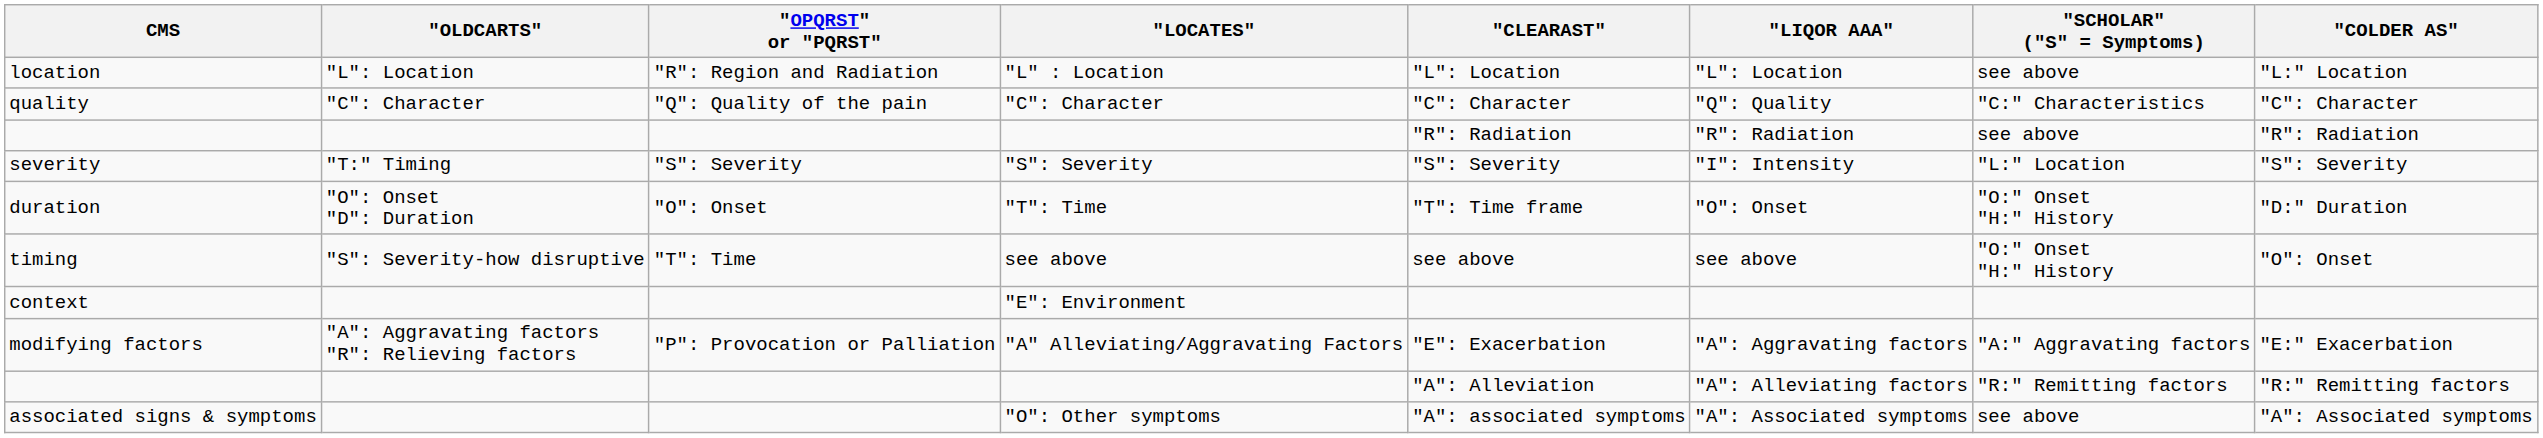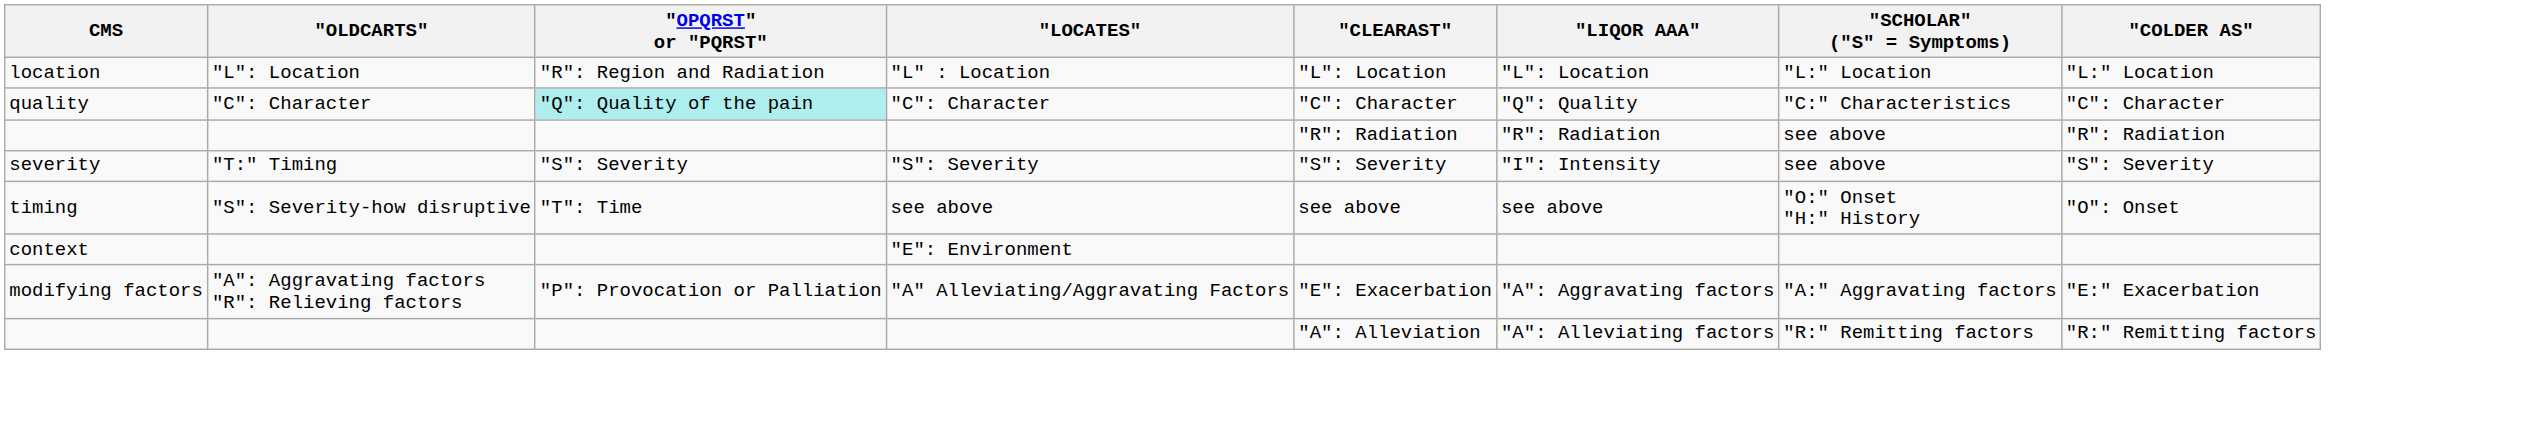 <table class="wikitable">
 <tr>
 <th>CMS</th>
 <th>"OLDCARTS"</th>
 <th>"<a href='#'>OPQRST</a>"<br> or "PQRST"</th>
 <th>"LOCATES"</th>
 <th>"CLEARAST"</th>
 <th>"LIQOR AAA"</th>
 <th>"SCHOLAR"<br>("S" = Symptoms)</th>
 <th>"COLDER AS"</th>
 </tr>
 <tr>
 <td>location</td>
 <td>"L": Location</td>
 <td>"R": Region and Radiation</td>
 <td>"L" : Location</td>
 <td>"L": Location</td>
 <td>"L": Location</td>
-<td>see above</td>
+<td>"L:" Location</td>
 <td>"L:" Location</td>
 </tr>
 <tr>
 <td>quality</td>
 <td>"C": Character</td>
-<td>"Q": Quality of the pain</td>
+<td style="background: paleturquoise;">"Q": Quality of the pain</td>
 <td>"C": Character</td>
 <td>"C": Character</td>
 <td>"Q": Quality</td>
 <td>"C:" Characteristics</td>
 <td>"C": Character</td>
 </tr>
 <tr>
 <td></td>
 <td></td>
 <td></td>
 <td></td>
 <td>"R": Radiation</td>
 <td>"R": Radiation</td>
 <td>see above</td>
 <td>"R": Radiation</td>
 </tr>
 <tr>
 <td>severity</td>
 <td>"T:" Timing</td>
 <td>"S": Severity</td>
 <td>"S": Severity</td>
 <td>"S": Severity</td>
 <td>"I": Intensity</td>
-<td>"L:" Location</td>
+<td>see above</td>
 <td>"S": Severity</td>
-</tr>
-<tr>
-<td>duration</td>
-<td>"O": Onset<br>"D": Duration</td>
-<td>"O": Onset</td>
-<td>"T": Time</td>
-<td>"T": Time frame</td>
-<td>"O": Onset</td>
-<td>"O:" Onset<br>"H:" History</td>
-<td>"D:" Duration</td>
 </tr>
 <tr>
 <td>timing</td>
 <td>"S": Severity-how disruptive</td>
 <td>"T": Time</td>
 <td>see above</td>
 <td>see above</td>
 <td>see above</td>
 <td>"O:" Onset<br>"H:" History</td>
 <td>"O": Onset</td>
 </tr>
 <tr>
 <td>context</td>
 <td></td>
 <td></td>
 <td>"E": Environment</td>
 <td></td>
 <td></td>
 <td></td>
 </tr>
 <tr>
 <td>modifying factors</td>
 <td>"A": Aggravating factors<br>"R": Relieving factors</td>
 <td>"P": Provocation or Palliation</td>
 <td>"A" Alleviating/Aggravating Factors</td>
 <td>"E": Exacerbation</td>
 <td>"A": Aggravating factors</td>
 <td>"A:" Aggravating factors</td>
 <td>"E:" Exacerbation</td>
 </tr>
 <tr>
 <td></td>
 <td></td>
 <td></td>
 <td></td>
 <td>"A": Alleviation</td>
 <td>"A": Alleviating factors</td>
 <td>"R:" Remitting factors</td>
 <td>"R:" Remitting factors</td>
 </tr>
-<tr>
-<td>associated signs & symptoms</td>
-<td></td>
-<td></td>
-<td>"O": Other symptoms</td>
-<td>"A": associated symptoms</td>
-<td>"A": Associated symptoms</td>
-<td>see above</td>
-<td>"A": Associated symptoms</td>
-</tr>
 </table>
